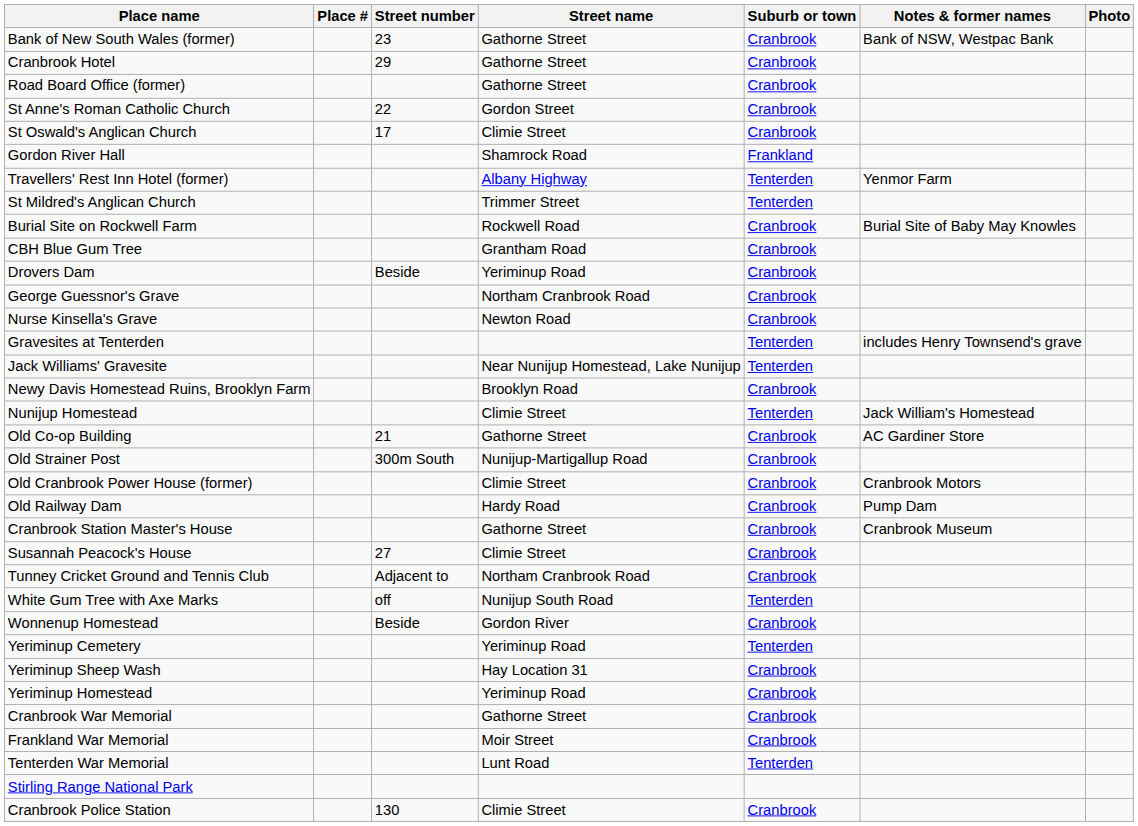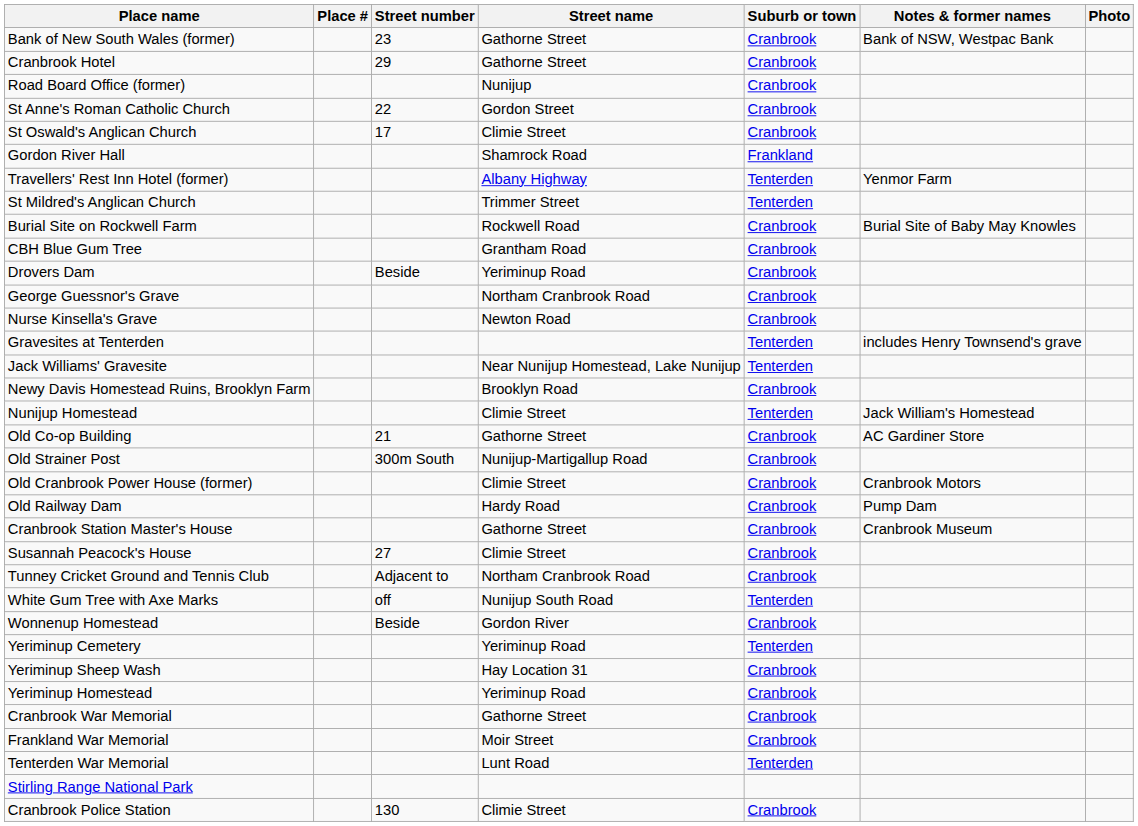 <table class="wikitable sortable">
 <tr>
 <th>Place name</th>
 <th>Place #</th>
 <th>Street number</th>
 <th>Street name</th>
 <th>Suburb or town</th>
 <th class="unsortable">Notes & former names</th>
 <th class="unsortable">Photo</th>
 </tr>
 <tr>
 <td>Bank of New South Wales (former)</td>
 <td></td>
 <td>23</td>
 <td>Gathorne Street</td>
 <td><a href='#'>Cranbrook</a></td>
 <td>Bank of NSW, Westpac Bank</td>
 <td></td>
 </tr>
 <tr>
 <td>Cranbrook Hotel</td>
 <td></td>
 <td>29</td>
 <td>Gathorne Street</td>
 <td><a href='#'>Cranbrook</a></td>
 <td></td>
 <td></td>
 </tr>
 <tr>
 <td>Road Board Office (former)</td>
 <td></td>
 <td></td>
-<td>Gathorne Street</td>
+<td>Nunijup</td>
 <td><a href='#'>Cranbrook</a></td>
 <td></td>
 <td></td>
 </tr>
 <tr>
 <td>St Anne's Roman Catholic Church</td>
 <td></td>
 <td>22</td>
 <td>Gordon Street</td>
 <td><a href='#'>Cranbrook</a></td>
 <td></td>
 <td></td>
 </tr>
 <tr>
 <td>St Oswald's Anglican Church</td>
 <td></td>
 <td>17</td>
 <td>Climie Street</td>
 <td><a href='#'>Cranbrook</a></td>
 <td></td>
 <td></td>
 </tr>
 <tr>
 <td>Gordon River Hall</td>
 <td></td>
 <td></td>
 <td>Shamrock Road</td>
 <td><a href='#'>Frankland</a></td>
 <td></td>
 <td></td>
 </tr>
 <tr>
 <td>Travellers' Rest Inn Hotel  (former)</td>
 <td></td>
 <td></td>
 <td><a href='#'>Albany Highway</a></td>
 <td><a href='#'>Tenterden</a></td>
 <td>Yenmor Farm</td>
 <td></td>
 </tr>
 <tr>
 <td>St Mildred's Anglican Church</td>
 <td></td>
 <td></td>
 <td>Trimmer Street</td>
 <td><a href='#'>Tenterden</a></td>
 <td></td>
 <td></td>
 </tr>
 <tr>
 <td>Burial Site on Rockwell Farm</td>
 <td></td>
 <td></td>
 <td>Rockwell Road</td>
 <td><a href='#'>Cranbrook</a></td>
 <td>Burial Site of Baby May Knowles</td>
 <td></td>
 </tr>
 <tr>
 <td>CBH Blue Gum Tree</td>
 <td></td>
 <td></td>
 <td>Grantham Road</td>
 <td><a href='#'>Cranbrook</a></td>
 <td></td>
 <td></td>
 </tr>
 <tr>
 <td>Drovers Dam</td>
 <td></td>
 <td>Beside</td>
 <td>Yeriminup Road</td>
 <td><a href='#'>Cranbrook</a></td>
 <td></td>
 <td></td>
 </tr>
 <tr>
 <td>George Guessnor's Grave</td>
 <td></td>
 <td></td>
 <td>Northam Cranbrook Road</td>
 <td><a href='#'>Cranbrook</a></td>
 <td></td>
 <td></td>
 </tr>
 <tr>
 <td>Nurse Kinsella's Grave</td>
 <td></td>
 <td></td>
 <td>Newton Road</td>
 <td><a href='#'>Cranbrook</a></td>
 <td></td>
 <td></td>
 </tr>
 <tr>
 <td>Gravesites at Tenterden</td>
 <td></td>
 <td></td>
 <td></td>
 <td><a href='#'>Tenterden</a></td>
 <td>includes Henry Townsend's grave</td>
 <td></td>
 </tr>
 <tr>
 <td>Jack Williams' Gravesite</td>
 <td></td>
 <td></td>
 <td>Near Nunijup Homestead, Lake Nunijup</td>
 <td><a href='#'>Tenterden</a></td>
 <td></td>
 <td></td>
 </tr>
 <tr>
 <td>Newy Davis Homestead Ruins, Brooklyn Farm</td>
 <td></td>
 <td></td>
 <td>Brooklyn Road</td>
 <td><a href='#'>Cranbrook</a></td>
 <td></td>
 <td></td>
 </tr>
 <tr>
 <td>Nunijup Homestead</td>
 <td></td>
 <td></td>
 <td>Climie Street</td>
 <td><a href='#'>Tenterden</a></td>
 <td>Jack William's Homestead</td>
 <td></td>
 </tr>
 <tr>
 <td>Old Co-op Building</td>
 <td></td>
 <td>21</td>
 <td>Gathorne Street</td>
 <td><a href='#'>Cranbrook</a></td>
 <td>AC Gardiner Store</td>
 <td></td>
 </tr>
 <tr>
 <td>Old Strainer Post</td>
 <td></td>
 <td>300m South</td>
 <td>Nunijup-Martigallup Road</td>
 <td><a href='#'>Cranbrook</a></td>
 <td></td>
 <td></td>
 </tr>
 <tr>
 <td>Old Cranbrook Power House (former)</td>
 <td></td>
 <td></td>
 <td>Climie Street</td>
 <td><a href='#'>Cranbrook</a></td>
 <td>Cranbrook Motors</td>
 <td></td>
 </tr>
 <tr>
 <td>Old Railway Dam</td>
 <td></td>
 <td></td>
 <td>Hardy Road</td>
 <td><a href='#'>Cranbrook</a></td>
 <td>Pump Dam</td>
 <td></td>
 </tr>
 <tr>
 <td>Cranbrook Station Master's House</td>
 <td></td>
 <td></td>
 <td>Gathorne Street</td>
 <td><a href='#'>Cranbrook</a></td>
 <td>Cranbrook Museum</td>
 <td></td>
 </tr>
 <tr>
 <td>Susannah Peacock's House</td>
 <td></td>
 <td>27</td>
 <td>Climie Street</td>
 <td><a href='#'>Cranbrook</a></td>
 <td></td>
 <td></td>
 </tr>
 <tr>
 <td>Tunney Cricket Ground and Tennis Club</td>
 <td></td>
 <td>Adjacent to</td>
 <td>Northam Cranbrook Road</td>
 <td><a href='#'>Cranbrook</a></td>
 <td></td>
 <td></td>
 </tr>
 <tr>
 <td>White Gum Tree with Axe Marks</td>
 <td></td>
 <td>off</td>
 <td>Nunijup South Road</td>
 <td><a href='#'>Tenterden</a></td>
 <td></td>
 <td></td>
 </tr>
 <tr>
 <td>Wonnenup Homestead</td>
 <td></td>
 <td>Beside</td>
 <td>Gordon River</td>
 <td><a href='#'>Cranbrook</a></td>
 <td></td>
 <td></td>
 </tr>
 <tr>
 <td>Yeriminup Cemetery</td>
 <td></td>
 <td></td>
 <td>Yeriminup Road</td>
 <td><a href='#'>Tenterden</a></td>
 <td></td>
 <td></td>
 </tr>
 <tr>
 <td>Yeriminup Sheep Wash</td>
 <td></td>
 <td></td>
 <td>Hay Location 31</td>
 <td><a href='#'>Cranbrook</a></td>
 <td></td>
 <td></td>
 </tr>
 <tr>
 <td>Yeriminup Homestead</td>
 <td></td>
 <td></td>
 <td>Yeriminup Road</td>
 <td><a href='#'>Cranbrook</a></td>
 <td></td>
 <td></td>
 </tr>
 <tr>
 <td>Cranbrook War Memorial</td>
 <td></td>
 <td></td>
 <td>Gathorne Street</td>
 <td><a href='#'>Cranbrook</a></td>
 <td></td>
 <td></td>
 </tr>
 <tr>
 <td>Frankland War Memorial</td>
 <td></td>
 <td></td>
 <td>Moir Street</td>
 <td><a href='#'>Cranbrook</a></td>
 <td></td>
 <td></td>
 </tr>
 <tr>
 <td>Tenterden War Memorial</td>
 <td></td>
 <td></td>
 <td>Lunt Road</td>
 <td><a href='#'>Tenterden</a></td>
 <td></td>
 <td></td>
 </tr>
 <tr>
 <td><a href='#'>Stirling Range National Park</a></td>
 <td></td>
 <td></td>
 <td></td>
 <td></td>
 <td></td>
 <td></td>
 </tr>
 <tr>
 <td>Cranbrook Police Station</td>
 <td></td>
 <td>130</td>
 <td>Climie Street</td>
 <td><a href='#'>Cranbrook</a></td>
 <td></td>
 <td></td>
 </tr>
 </table>
